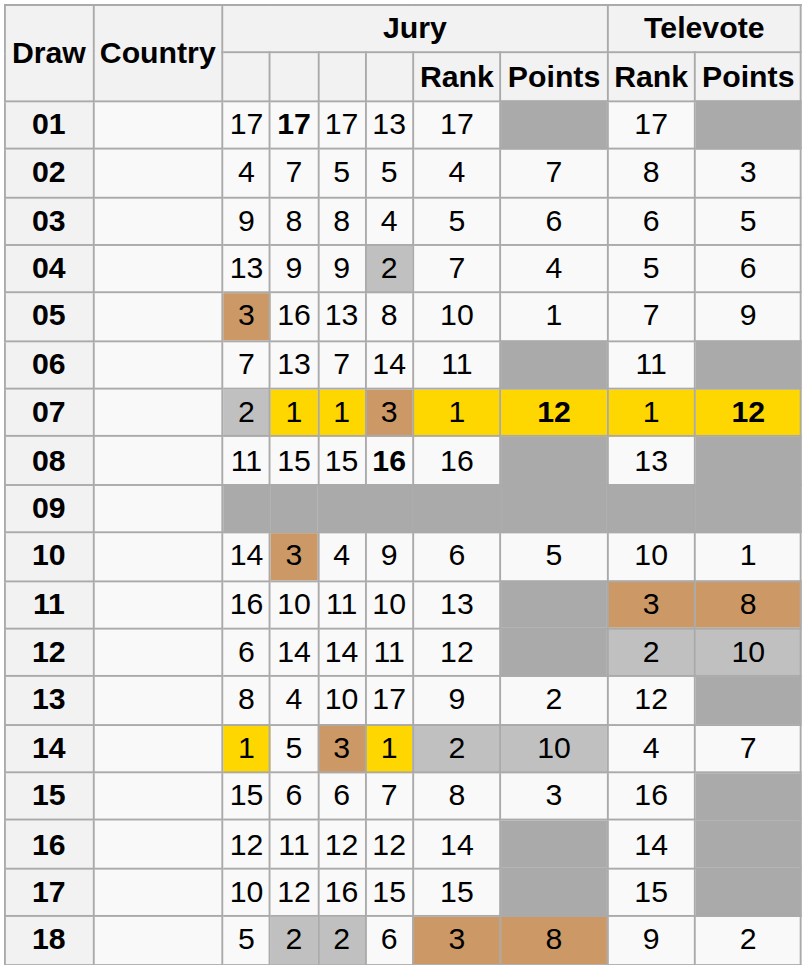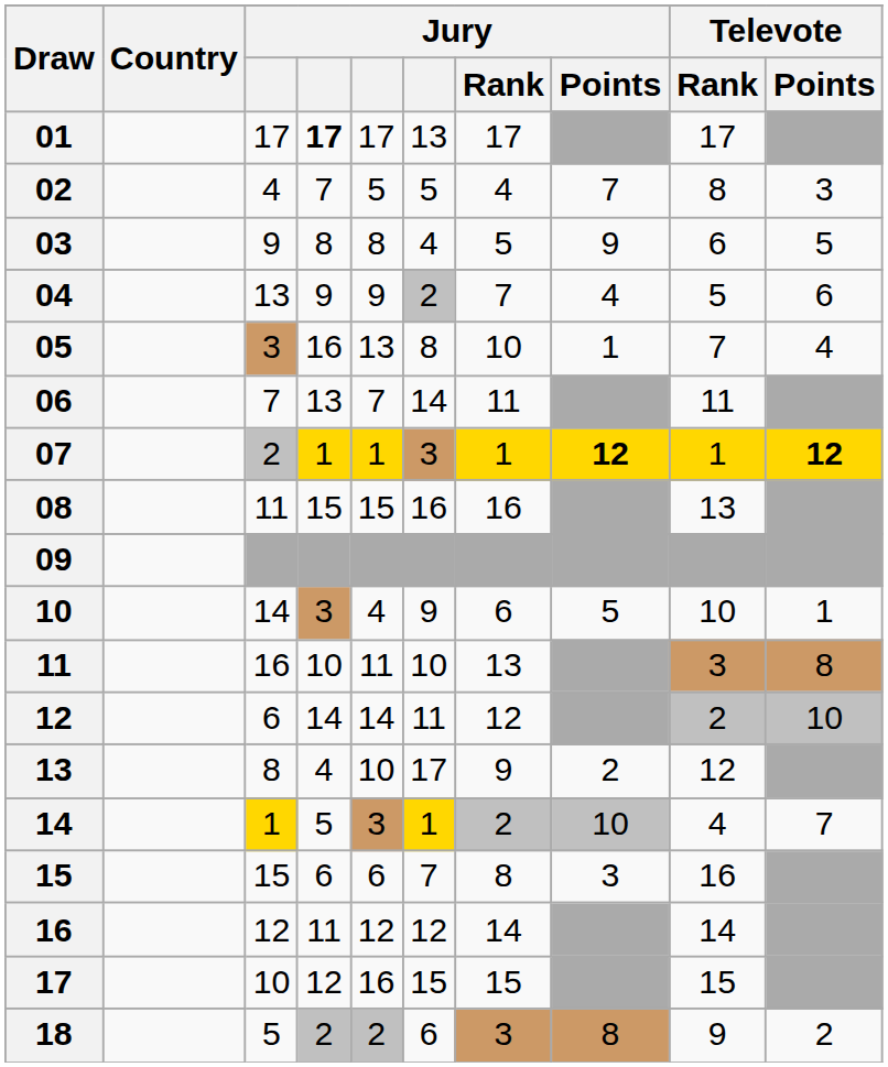 <table class="sortable wikitable collapsible plainrowheaders" style="text-align:center;">
 <tr>
 </tr>
 <tr>
 <th scope="col" rowspan="2">Draw</th>
 <th scope="col" rowspan="2">Country</th>
 <th scope="col" colspan="6">Jury</th>
 <th scope="col" colspan="2">Televote</th>
 </tr>
 <tr>
 <th scope="col"><small></small></th>
 <th scope="col"><small></small></th>
 <th scope="col"><small></small></th>
 <th scope="col"><small></small></th>
 <th scope="col">Rank</th>
 <th scope="col">Points</th>
 <th scope="col">Rank</th>
 <th scope="col">Points</th>
 </tr>
 <tr>
 <th scope="row" style="text-align:center;">01</th>
 <td style="text-align:left;"></td>
 <td>17</td>
 <td><strong>17</strong></td>
 <td>17</td>
 <td>13</td>
 <td>17</td>
 <td style="background:#AAAAAA;"></td>
 <td>17</td>
 <td style="background:#AAAAAA;"></td>
 </tr>
 <tr>
 <th scope="row" style="text-align:center;">02</th>
 <td style="text-align:left;"></td>
 <td>4</td>
 <td>7</td>
 <td>5</td>
 <td>5</td>
 <td>4</td>
 <td>7</td>
 <td>8</td>
 <td>3</td>
 </tr>
 <tr>
 <th scope="row" style="text-align:center;">03</th>
 <td style="text-align:left;"></td>
 <td>9</td>
 <td>8</td>
 <td>8</td>
 <td>4</td>
 <td>5</td>
-<td>6</td>
+<td>9</td>
 <td>6</td>
 <td>5</td>
 </tr>
 <tr>
 <th scope="row" style="text-align:center;">04</th>
 <td style="text-align:left;"></td>
 <td>13</td>
 <td>9</td>
 <td>9</td>
 <td style="background:silver;">2</td>
 <td>7</td>
 <td>4</td>
 <td>5</td>
 <td>6</td>
 </tr>
 <tr>
 <th scope="row" style="text-align:center;">05</th>
 <td style="text-align:left;"></td>
 <td style="background:#CC9966;">3</td>
 <td>16</td>
 <td>13</td>
 <td>8</td>
 <td>10</td>
 <td>1</td>
 <td>7</td>
-<td>9</td>
+<td>4</td>
 </tr>
 <tr>
 <th scope="row" style="text-align:center;">06</th>
 <td style="text-align:left;"></td>
 <td>7</td>
 <td>13</td>
 <td>7</td>
 <td>14</td>
 <td>11</td>
 <td style="background:#AAAAAA;"></td>
 <td>11</td>
 <td style="background:#AAAAAA;"></td>
 </tr>
 <tr>
 <th scope="row" style="text-align:center;">07</th>
 <td style="text-align:left;"></td>
 <td style="background:silver;">2</td>
 <td style="background:gold;">1</td>
 <td style="background:gold;">1</td>
 <td style="background:#CC9966;">3</td>
 <td style="background:gold;">1</td>
 <td style="background:gold;"><strong>12</strong></td>
 <td style="background:gold;">1</td>
 <td style="background:gold;"><strong>12</strong></td>
 </tr>
 <tr>
 <th scope="row" style="text-align:center;">08</th>
 <td style="text-align:left;"></td>
 <td>11</td>
 <td>15</td>
 <td>15</td>
-<td><strong>16</strong></td>
+<td>16</td>
 <td>16</td>
 <td style="background:#AAAAAA;"></td>
 <td>13</td>
 <td style="background:#AAAAAA;"></td>
 </tr>
 <tr class="sortbottom">
 <th scope="row" style="text-align:center;">09</th>
 <td style="text-align:left;"></td>
 <td style="background:#AAAAAA;"></td>
 <td style="background:#AAAAAA;"></td>
 <td style="background:#AAAAAA;"></td>
 <td style="background:#AAAAAA;"></td>
 <td style="background:#AAAAAA;"></td>
 <td style="background:#AAAAAA;"></td>
 <td style="background:#AAAAAA;"></td>
 <td style="background:#AAAAAA;"></td>
 </tr>
 <tr>
 <th scope="row" style="text-align:center;">10</th>
 <td style="text-align:left;"></td>
 <td>14</td>
 <td style="background:#CC9966;">3</td>
 <td>4</td>
 <td>9</td>
 <td>6</td>
 <td>5</td>
 <td>10</td>
 <td>1</td>
 </tr>
 <tr>
 <th scope="row" style="text-align:center;">11</th>
 <td style="text-align:left;"></td>
 <td>16</td>
 <td>10</td>
 <td>11</td>
 <td>10</td>
 <td>13</td>
 <td style="background:#AAAAAA;"></td>
 <td style="background:#CC9966;">3</td>
 <td style="background:#CC9966;">8</td>
 </tr>
 <tr>
 <th scope="row" style="text-align:center;">12</th>
 <td style="text-align:left;"></td>
 <td>6</td>
 <td>14</td>
 <td>14</td>
 <td>11</td>
 <td>12</td>
 <td style="background:#AAAAAA;"></td>
 <td style="background:silver;">2</td>
 <td style="background:silver;">10</td>
 </tr>
 <tr>
 <th scope="row" style="text-align:center;">13</th>
 <td style="text-align:left;"></td>
 <td>8</td>
 <td>4</td>
 <td>10</td>
 <td>17</td>
 <td>9</td>
 <td>2</td>
 <td>12</td>
 <td style="background:#AAAAAA;"></td>
 </tr>
 <tr>
 <th scope="row" style="text-align:center;">14</th>
 <td style="text-align:left;"></td>
 <td style="background:gold;">1</td>
 <td>5</td>
 <td style="background:#CC9966;">3</td>
 <td style="background:gold;">1</td>
 <td style="background:silver;">2</td>
 <td style="background:silver;">10</td>
 <td>4</td>
 <td>7</td>
 </tr>
 <tr>
 <th scope="row" style="text-align:center;">15</th>
 <td style="text-align:left;"></td>
 <td>15</td>
 <td>6</td>
 <td>6</td>
 <td>7</td>
 <td>8</td>
 <td>3</td>
 <td>16</td>
 <td style="background:#AAAAAA;"></td>
 </tr>
 <tr>
 <th scope="row" style="text-align:center;">16</th>
 <td style="text-align:left;"></td>
 <td>12</td>
 <td>11</td>
 <td>12</td>
 <td>12</td>
 <td>14</td>
 <td style="background:#AAAAAA;"></td>
 <td>14</td>
 <td style="background:#AAAAAA;"></td>
 </tr>
 <tr>
 <th scope="row" style="text-align:center;">17</th>
 <td style="text-align:left;"></td>
 <td>10</td>
 <td>12</td>
 <td>16</td>
 <td>15</td>
 <td>15</td>
 <td style="background:#AAAAAA;"></td>
 <td>15</td>
 <td style="background:#AAAAAA;"></td>
 </tr>
 <tr>
 <th scope="row" style="text-align:center;">18</th>
 <td style="text-align:left;"></td>
 <td>5</td>
 <td style="background:silver;">2</td>
 <td style="background:silver;">2</td>
 <td>6</td>
 <td style="background:#CC9966;">3</td>
 <td style="background:#CC9966;">8</td>
 <td>9</td>
 <td>2</td>
 </tr>
 </table>
